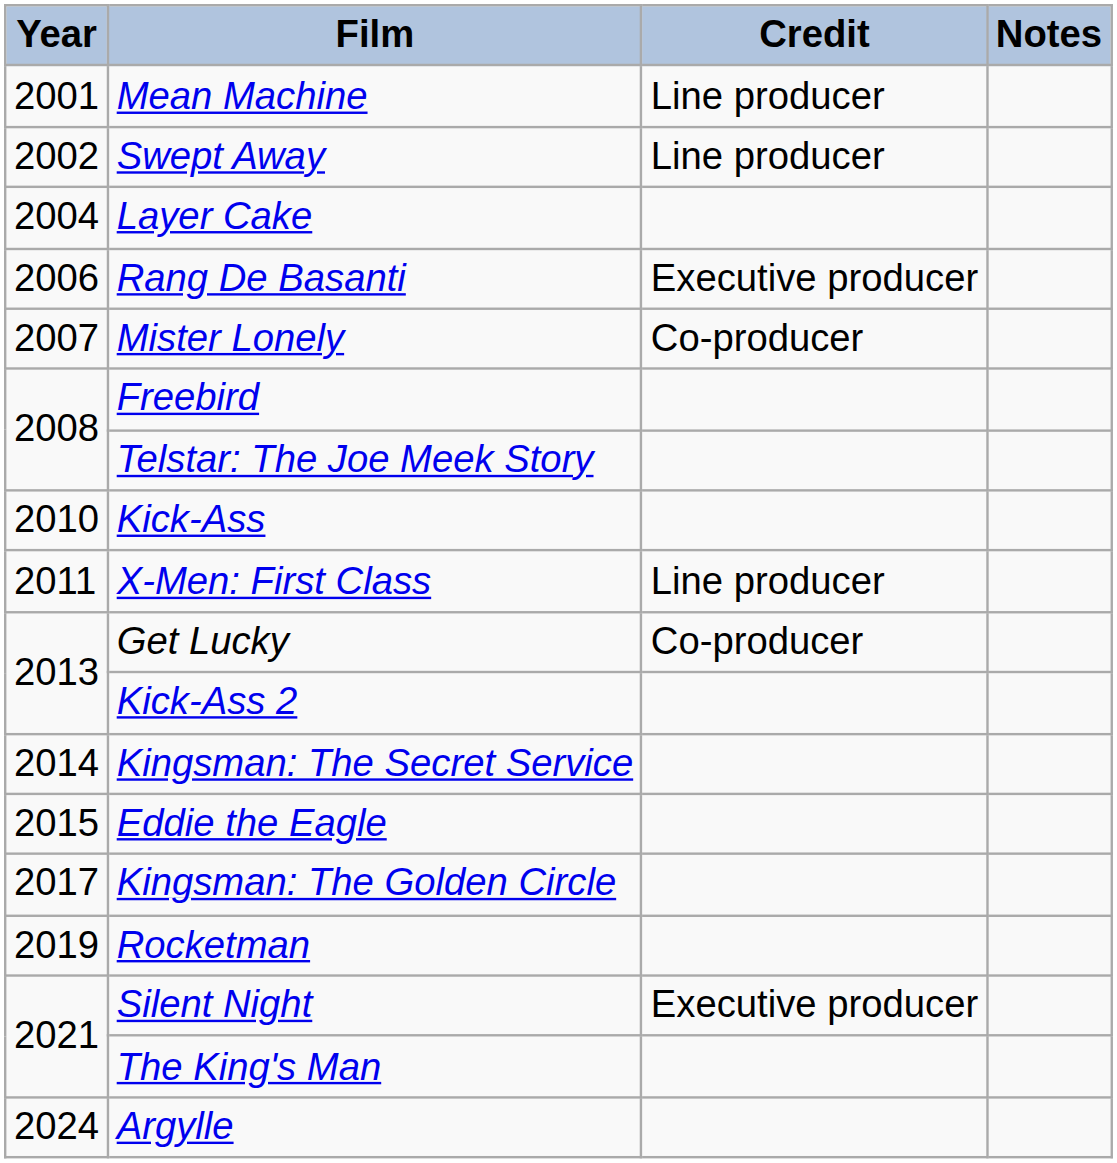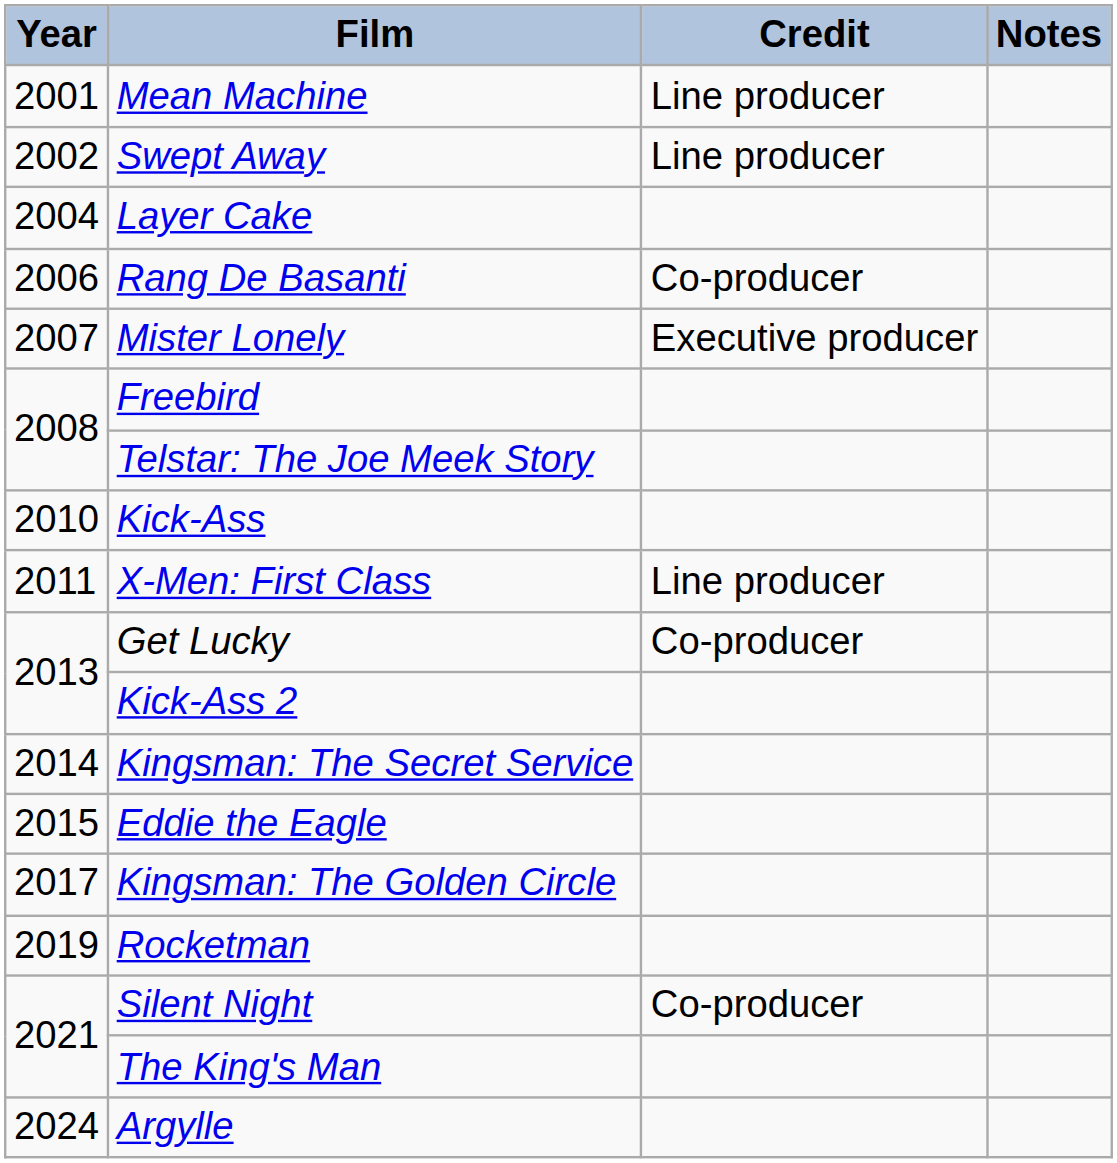 <table class="wikitable" style="font-size:100%;">
 <tr>
 <th style="background:#B0C4DE;">Year</th>
 <th style="background:#B0C4DE;">Film</th>
 <th style="background:#B0C4DE;">Credit</th>
 <th style="background:#B0C4DE;">Notes</th>
 </tr>
 <tr>
 <td>2001</td>
 <td><em><a href='#'>Mean Machine</a></em></td>
 <td>Line producer</td>
 <td></td>
 </tr>
 <tr>
 <td>2002</td>
 <td><em><a href='#'>Swept Away</a></em></td>
 <td>Line producer</td>
 <td></td>
 </tr>
 <tr>
 <td>2004</td>
 <td><em><a href='#'>Layer Cake</a></em></td>
 <td></td>
 <td></td>
 </tr>
 <tr>
 <td>2006</td>
 <td><em><a href='#'>Rang De Basanti</a></em></td>
-<td>Executive producer</td>
+<td>Co-producer</td>
 <td></td>
 </tr>
 <tr>
 <td>2007</td>
 <td><em><a href='#'>Mister Lonely</a></em></td>
-<td>Co-producer</td>
+<td>Executive producer</td>
 <td></td>
 </tr>
 <tr>
 <td rowspan=2>2008</td>
 <td><em><a href='#'>Freebird</a></em></td>
 <td></td>
 <td></td>
 </tr>
 <tr>
 <td><em><a href='#'>Telstar: The Joe Meek Story</a></em></td>
 <td></td>
 <td></td>
 </tr>
 <tr>
 <td>2010</td>
 <td><em><a href='#'>Kick-Ass</a></em></td>
 <td></td>
 <td></td>
 </tr>
 <tr>
 <td>2011</td>
 <td><em><a href='#'>X-Men: First Class</a></em></td>
 <td>Line producer</td>
 <td></td>
 </tr>
 <tr>
 <td rowspan=2>2013</td>
 <td><em>Get Lucky</em></td>
 <td>Co-producer</td>
 <td></td>
 </tr>
 <tr>
 <td><em><a href='#'>Kick-Ass 2</a></em></td>
 <td></td>
 <td></td>
 </tr>
 <tr>
 <td>2014</td>
 <td><em><a href='#'>Kingsman: The Secret Service</a></em></td>
 <td></td>
 <td></td>
 </tr>
 <tr>
 <td>2015</td>
 <td><em><a href='#'>Eddie the Eagle</a></em></td>
 <td></td>
 <td></td>
 </tr>
 <tr>
 <td>2017</td>
 <td><em><a href='#'>Kingsman: The Golden Circle</a></em> </td>
 <td></td>
 <td></td>
 </tr>
 <tr>
 <td>2019</td>
 <td><em><a href='#'>Rocketman</a></em></td>
 <td></td>
 <td></td>
 </tr>
 <tr>
 <td rowspan=2>2021</td>
 <td><em><a href='#'>Silent Night</a></em></td>
-<td>Executive producer</td>
+<td>Co-producer</td>
 <td></td>
 </tr>
 <tr>
 <td><em><a href='#'>The King's Man</a></em></td>
 <td></td>
 <td></td>
 </tr>
 <tr>
 <td>2024</td>
 <td><em><a href='#'>Argylle</a></em> </td>
 <td></td>
 <td></td>
 </tr>
 </table>
